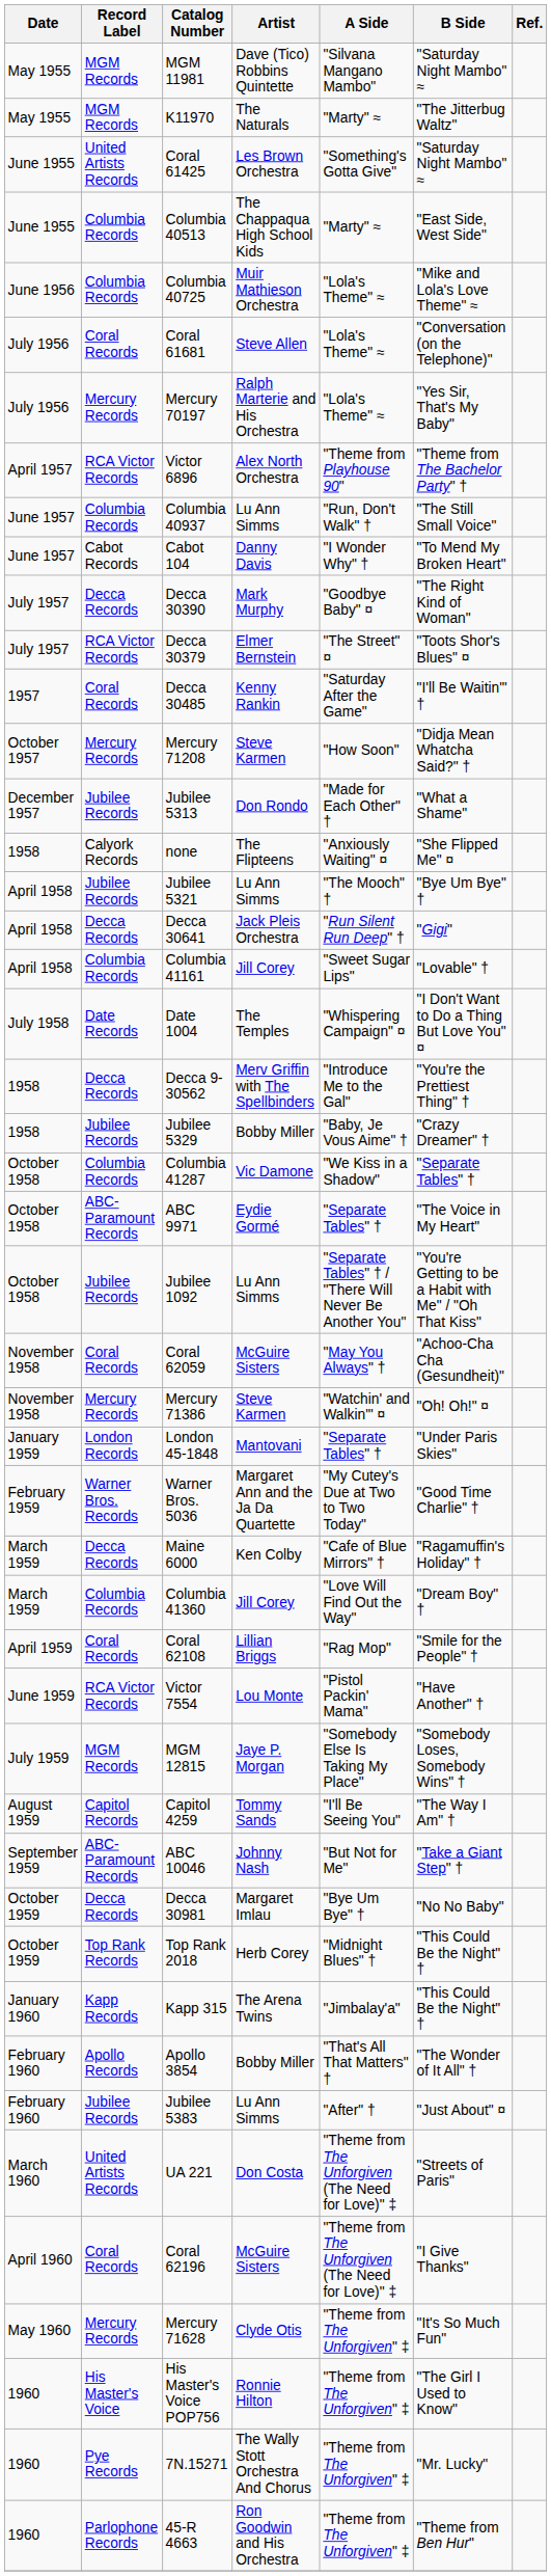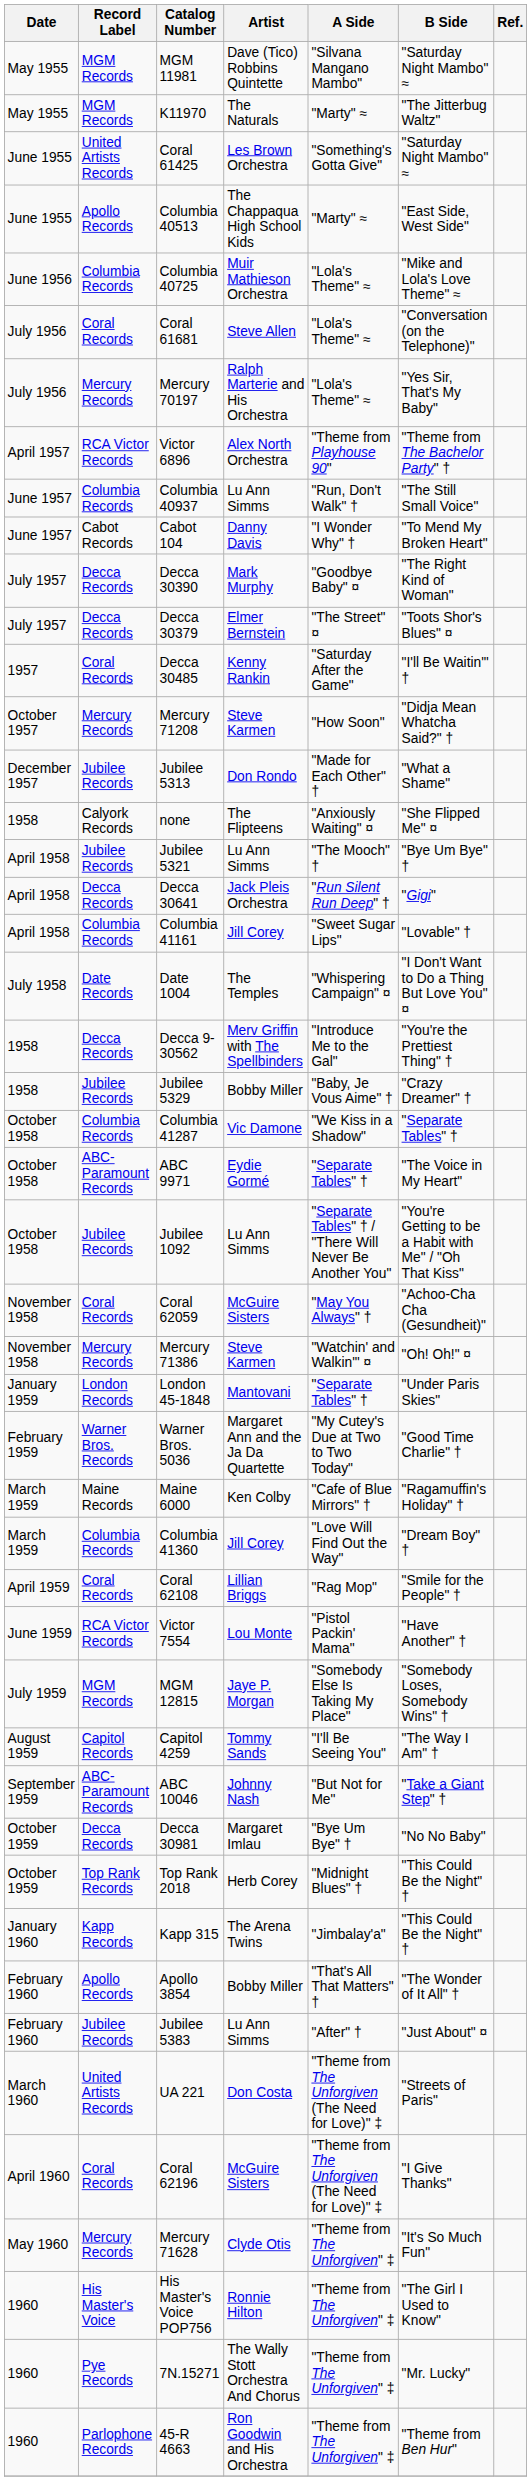 <table class="wikitable sortable">
 <tr>
 <th>Date</th>
 <th>Record Label</th>
 <th>Catalog Number</th>
 <th>Artist</th>
 <th>A Side</th>
 <th>B Side</th>
 <th>Ref.</th>
 </tr>
 <tr>
 <td>May 1955</td>
 <td><a href='#'>MGM Records</a></td>
 <td>MGM 11981</td>
 <td>Dave (Tico) Robbins Quintette</td>
 <td>"Silvana Mangano Mambo"</td>
 <td>"Saturday Night Mambo" ≈</td>
 <td></td>
 </tr>
 <tr>
 <td>May 1955</td>
 <td><a href='#'>MGM Records</a></td>
 <td>K11970</td>
 <td>The Naturals</td>
 <td>"Marty" ≈</td>
 <td>"The Jitterbug Waltz"</td>
 <td></td>
 </tr>
 <tr>
 <td>June 1955</td>
 <td><a href='#'>United Artists Records</a></td>
 <td>Coral 61425</td>
 <td><a href='#'>Les Brown</a> Orchestra</td>
 <td>"Something's Gotta Give"</td>
 <td>"Saturday Night Mambo" ≈</td>
 <td></td>
 </tr>
 <tr>
 <td>June 1955</td>
-<td><a href='#'>Columbia Records</a></td>
+<td><a href='#'>Apollo Records</a></td>
 <td>Columbia 40513</td>
 <td>The Chappaqua High School Kids</td>
 <td>"Marty" ≈</td>
 <td>"East Side, West Side"</td>
 <td></td>
 </tr>
 <tr>
 <td>June 1956</td>
 <td><a href='#'>Columbia Records</a></td>
 <td>Columbia 40725</td>
 <td><a href='#'>Muir Mathieson</a> Orchestra</td>
 <td>"Lola's Theme" ≈</td>
 <td>"Mike and Lola's Love Theme" ≈</td>
 <td></td>
 </tr>
 <tr>
 <td>July 1956</td>
 <td><a href='#'>Coral Records</a></td>
 <td>Coral 61681</td>
 <td><a href='#'>Steve Allen</a></td>
 <td>"Lola's Theme" ≈</td>
 <td>"Conversation (on the Telephone)"</td>
 <td></td>
 </tr>
 <tr>
 <td>July 1956</td>
 <td><a href='#'>Mercury Records</a></td>
 <td>Mercury 70197</td>
 <td><a href='#'>Ralph Marterie</a> and His Orchestra</td>
 <td>"Lola's Theme" ≈</td>
 <td>"Yes Sir, That's My Baby"</td>
 <td></td>
 </tr>
 <tr>
 <td>April 1957</td>
 <td><a href='#'>RCA Victor Records</a></td>
 <td>Victor 6896</td>
 <td><a href='#'>Alex North</a> Orchestra</td>
 <td>"Theme from <em><a href='#'>Playhouse 90</a></em>"</td>
 <td>"Theme from <em><a href='#'>The Bachelor Party</a></em>" †</td>
 <td></td>
 </tr>
 <tr>
 <td>June 1957</td>
 <td><a href='#'>Columbia Records</a></td>
 <td>Columbia 40937</td>
 <td>Lu Ann Simms</td>
 <td>"Run, Don't Walk" †</td>
 <td>"The Still Small Voice"</td>
 <td></td>
 </tr>
 <tr>
 <td>June 1957</td>
 <td>Cabot Records</td>
 <td>Cabot 104</td>
 <td><a href='#'>Danny Davis</a></td>
 <td>"I Wonder Why" †</td>
 <td>"To Mend My Broken Heart"</td>
 <td></td>
 </tr>
 <tr>
 <td>July 1957</td>
 <td><a href='#'>Decca Records</a></td>
 <td>Decca 30390</td>
 <td><a href='#'>Mark Murphy</a></td>
 <td>"Goodbye Baby" ¤</td>
 <td>"The Right Kind of Woman"</td>
 <td></td>
 </tr>
 <tr>
 <td>July 1957</td>
-<td><a href='#'>RCA Victor Records</a></td>
+<td><a href='#'>Decca Records</a></td>
 <td>Decca 30379</td>
 <td><a href='#'>Elmer Bernstein</a></td>
 <td>"The Street" ¤</td>
 <td>"Toots Shor's Blues" ¤</td>
 <td></td>
 </tr>
 <tr>
 <td>1957</td>
 <td><a href='#'>Coral Records</a></td>
 <td>Decca 30485</td>
 <td><a href='#'>Kenny Rankin</a></td>
 <td>"Saturday After the Game"</td>
 <td>"I'll Be Waitin'" †</td>
 <td></td>
 </tr>
 <tr>
 <td>October 1957</td>
 <td><a href='#'>Mercury Records</a></td>
 <td>Mercury 71208</td>
 <td><a href='#'>Steve Karmen</a></td>
 <td>"How Soon"</td>
 <td>"Didja Mean Whatcha Said?" †</td>
 <td></td>
 </tr>
 <tr>
 <td>December 1957</td>
 <td><a href='#'>Jubilee Records</a></td>
 <td>Jubilee 5313</td>
 <td><a href='#'>Don Rondo</a></td>
 <td>"Made for Each Other" †</td>
 <td>"What a Shame"</td>
 <td></td>
 </tr>
 <tr>
 <td>1958</td>
 <td>Calyork Records</td>
 <td>none</td>
 <td>The Flipteens</td>
 <td>"Anxiously Waiting" ¤</td>
 <td>"She Flipped Me" ¤</td>
 <td></td>
 </tr>
 <tr>
 <td>April 1958</td>
 <td><a href='#'>Jubilee Records</a></td>
 <td>Jubilee 5321</td>
 <td>Lu Ann Simms</td>
 <td>"The Mooch" †</td>
 <td>"Bye Um Bye" †</td>
 <td></td>
 </tr>
 <tr>
 <td>April 1958</td>
 <td><a href='#'>Decca Records</a></td>
 <td>Decca 30641</td>
 <td><a href='#'>Jack Pleis</a> Orchestra</td>
 <td>"<em><a href='#'>Run Silent Run Deep</a></em>" †</td>
 <td>"<em><a href='#'>Gigi</a></em>"</td>
 <td></td>
 </tr>
 <tr>
 <td>April 1958</td>
 <td><a href='#'>Columbia Records</a></td>
 <td>Columbia 41161</td>
 <td><a href='#'>Jill Corey</a></td>
 <td>"Sweet Sugar Lips"</td>
 <td>"Lovable" †</td>
 <td></td>
 </tr>
 <tr>
 <td>July 1958</td>
 <td><a href='#'>Date Records</a></td>
 <td>Date 1004</td>
 <td>The Temples</td>
 <td>"Whispering Campaign" ¤</td>
 <td>"I Don't Want to Do a Thing But Love You" ¤</td>
 <td></td>
 </tr>
 <tr>
 <td>1958</td>
 <td><a href='#'>Decca Records</a></td>
 <td>Decca 9-30562</td>
 <td><a href='#'>Merv Griffin</a> with <a href='#'>The Spellbinders</a></td>
 <td>"Introduce Me to the Gal"</td>
 <td>"You're the Prettiest Thing" †</td>
 <td></td>
 </tr>
 <tr>
 <td>1958</td>
 <td><a href='#'>Jubilee Records</a></td>
 <td>Jubilee 5329</td>
 <td>Bobby Miller</td>
 <td>"Baby, Je Vous Aime" †</td>
 <td>"Crazy Dreamer" †</td>
 <td></td>
 </tr>
 <tr>
 <td>October 1958</td>
 <td><a href='#'>Columbia Records</a></td>
 <td>Columbia 41287</td>
 <td><a href='#'>Vic Damone</a></td>
 <td>"We Kiss in a Shadow"</td>
 <td>"<a href='#'>Separate Tables</a>" †</td>
 <td></td>
 </tr>
 <tr>
 <td>October 1958</td>
 <td><a href='#'>ABC-Paramount Records</a></td>
 <td>ABC 9971</td>
 <td><a href='#'>Eydie Gormé</a></td>
 <td>"<a href='#'>Separate Tables</a>" †</td>
 <td>"The Voice in My Heart"</td>
 <td></td>
 </tr>
 <tr>
 <td>October 1958</td>
 <td><a href='#'>Jubilee Records</a></td>
 <td>Jubilee 1092</td>
 <td>Lu Ann Simms</td>
 <td>"<a href='#'>Separate Tables</a>" † / "There Will Never Be Another You"</td>
 <td>"You're Getting to be a Habit with Me" / "Oh That Kiss"</td>
 <td></td>
 </tr>
 <tr>
 <td>November 1958</td>
 <td><a href='#'>Coral Records</a></td>
 <td>Coral 62059</td>
 <td><a href='#'>McGuire Sisters</a></td>
 <td>"<a href='#'>May You Always</a>" †</td>
 <td>"Achoo-Cha Cha (Gesundheit)"</td>
 <td></td>
 </tr>
 <tr>
 <td>November 1958</td>
 <td><a href='#'>Mercury Records</a></td>
 <td>Mercury 71386</td>
 <td><a href='#'>Steve Karmen</a></td>
 <td>"Watchin' and Walkin'" ¤</td>
 <td>"Oh! Oh!" ¤</td>
 <td></td>
 </tr>
 <tr>
 <td>January 1959</td>
 <td><a href='#'>London Records</a></td>
 <td>London 45-1848</td>
 <td><a href='#'>Mantovani</a></td>
 <td>"<a href='#'>Separate Tables</a>" †</td>
 <td>"Under Paris Skies"</td>
 <td></td>
 </tr>
 <tr>
 <td>February 1959</td>
 <td><a href='#'>Warner Bros. Records</a></td>
 <td>Warner Bros. 5036</td>
 <td>Margaret Ann and the Ja Da Quartette</td>
 <td>"My Cutey's Due at Two to Two Today"</td>
 <td>"Good Time Charlie" †</td>
 <td></td>
 </tr>
 <tr>
 <td>March 1959</td>
-<td><a href='#'>Decca Records</a></td>
+<td>Maine Records</td>
 <td>Maine 6000</td>
 <td>Ken Colby</td>
 <td>"Cafe of Blue Mirrors" †</td>
 <td>"Ragamuffin's Holiday" †</td>
 <td></td>
 </tr>
 <tr>
 <td>March 1959</td>
 <td><a href='#'>Columbia Records</a></td>
 <td>Columbia 41360</td>
 <td><a href='#'>Jill Corey</a></td>
 <td>"Love Will Find Out the Way"</td>
 <td>"Dream Boy" †</td>
 <td></td>
 </tr>
 <tr>
 <td>April 1959</td>
 <td><a href='#'>Coral Records</a></td>
 <td>Coral 62108</td>
 <td><a href='#'>Lillian Briggs</a></td>
 <td>"Rag Mop"</td>
 <td>"Smile for the People" †</td>
 <td></td>
 </tr>
 <tr>
 <td>June 1959</td>
 <td><a href='#'>RCA Victor Records</a></td>
 <td>Victor 7554</td>
 <td><a href='#'>Lou Monte</a></td>
 <td>"Pistol Packin' Mama"</td>
 <td>"Have Another" †</td>
 <td></td>
 </tr>
 <tr>
 <td>July 1959</td>
 <td><a href='#'>MGM Records</a></td>
 <td>MGM 12815</td>
 <td><a href='#'>Jaye P. Morgan</a></td>
 <td>"Somebody Else Is Taking My Place"</td>
 <td>"Somebody Loses, Somebody Wins" †</td>
 <td></td>
 </tr>
 <tr>
 <td>August 1959</td>
 <td><a href='#'>Capitol Records</a></td>
 <td>Capitol 4259</td>
 <td><a href='#'>Tommy Sands</a></td>
 <td>"I'll Be Seeing You"</td>
 <td>"The Way I Am" †</td>
 <td></td>
 </tr>
 <tr>
 <td>September 1959</td>
 <td><a href='#'>ABC-Paramount Records</a></td>
 <td>ABC 10046</td>
 <td><a href='#'>Johnny Nash</a></td>
 <td>"But Not for Me"</td>
 <td>"<a href='#'>Take a Giant Step</a>" †</td>
 <td></td>
 </tr>
 <tr>
 <td>October 1959</td>
 <td><a href='#'>Decca Records</a></td>
 <td>Decca 30981</td>
 <td>Margaret Imlau</td>
 <td>"Bye Um Bye" †</td>
 <td>"No No Baby"</td>
 <td></td>
 </tr>
 <tr>
 <td>October 1959</td>
 <td><a href='#'>Top Rank Records</a></td>
 <td>Top Rank 2018</td>
 <td>Herb Corey</td>
 <td>"Midnight Blues" †</td>
 <td>"This Could Be the Night" †</td>
 <td></td>
 </tr>
 <tr>
 <td>January 1960</td>
 <td><a href='#'>Kapp Records</a></td>
 <td>Kapp 315</td>
 <td>The Arena Twins</td>
 <td>"Jimbalay'a"</td>
 <td>"This Could Be the Night" †</td>
 <td></td>
 </tr>
 <tr>
 <td>February 1960</td>
 <td><a href='#'>Apollo Records</a></td>
 <td>Apollo 3854</td>
 <td>Bobby Miller</td>
 <td>"That's All That Matters" †</td>
 <td>"The Wonder of It All" †</td>
 <td></td>
 </tr>
 <tr>
 <td>February 1960</td>
 <td><a href='#'>Jubilee Records</a></td>
 <td>Jubilee 5383</td>
 <td>Lu Ann Simms</td>
 <td>"After" †</td>
 <td>"Just About" ¤</td>
 <td></td>
 </tr>
 <tr>
 <td>March 1960</td>
 <td><a href='#'>United Artists Records</a></td>
 <td>UA 221</td>
 <td><a href='#'>Don Costa</a></td>
 <td>"Theme from <em><a href='#'>The Unforgiven</a></em> (The Need for Love)" ‡</td>
 <td>"Streets of Paris"</td>
 <td></td>
 </tr>
 <tr>
 <td>April 1960</td>
 <td><a href='#'>Coral Records</a></td>
 <td>Coral 62196</td>
 <td><a href='#'>McGuire Sisters</a></td>
 <td>"Theme from <em><a href='#'>The Unforgiven</a></em> (The Need for Love)" ‡</td>
 <td>"I Give Thanks"</td>
 <td></td>
 </tr>
 <tr>
 <td>May 1960</td>
 <td><a href='#'>Mercury Records</a></td>
 <td>Mercury 71628</td>
 <td><a href='#'>Clyde Otis</a></td>
 <td>"Theme from <em><a href='#'>The Unforgiven</a></em>" ‡</td>
 <td>"It's So Much Fun"</td>
 <td></td>
 </tr>
 <tr>
 <td>1960</td>
 <td><a href='#'>His Master's Voice</a></td>
 <td>His Master's Voice POP756</td>
 <td><a href='#'>Ronnie Hilton</a></td>
 <td>"Theme from <em><a href='#'>The Unforgiven</a></em>" ‡</td>
 <td>"The Girl I Used to Know"</td>
 <td></td>
 </tr>
 <tr>
 <td>1960</td>
 <td><a href='#'>Pye Records</a></td>
 <td>7N.15271</td>
 <td>The Wally Stott Orchestra And Chorus</td>
 <td>"Theme from <em><a href='#'>The Unforgiven</a></em>" ‡</td>
 <td>"Mr. Lucky"</td>
 <td></td>
 </tr>
 <tr>
 <td>1960</td>
 <td><a href='#'>Parlophone Records</a></td>
 <td>45-R 4663</td>
 <td><a href='#'>Ron Goodwin</a> and His Orchestra</td>
 <td>"Theme from <em><a href='#'>The Unforgiven</a></em>" ‡</td>
 <td>"Theme from <em>Ben Hur</em>"</td>
 <td></td>
 </tr>
 <tr>
 </tr>
 </table>
